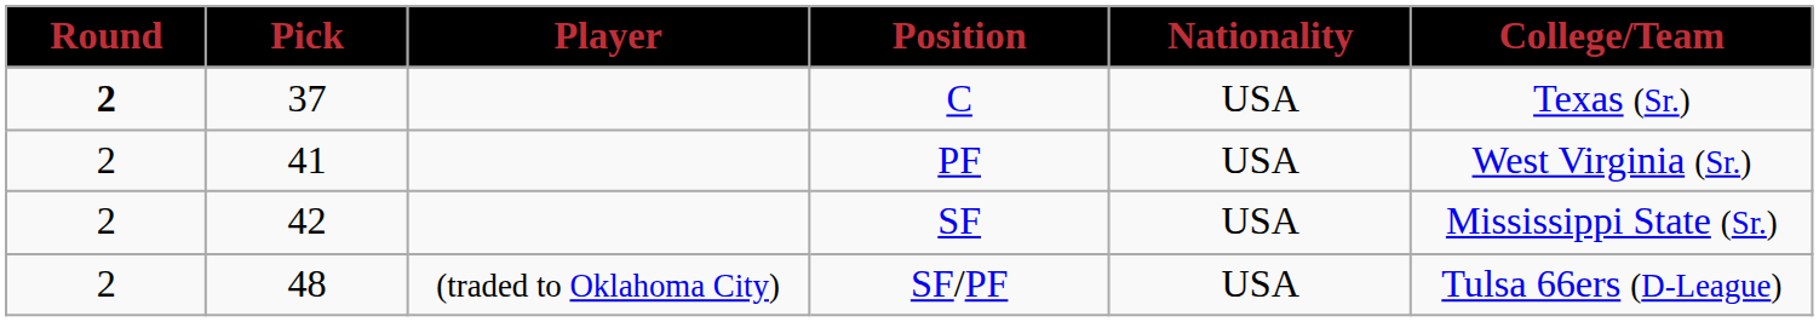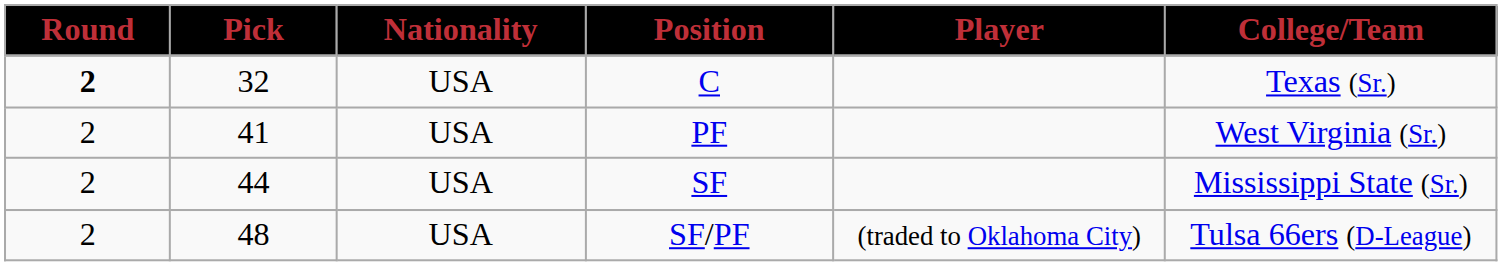 <table class="wikitable sortable sortable">
 <tr>
 <th style="background:#000; color:#bf2f38; width:10%;">Round</th>
 <th style="background:#000; color:#bf2f38; width:10%;">Pick</th>
+<th style="background:#000; color:#bf2f38; width:15%;">Nationality</th>
+<th style="background:#000; color:#bf2f38; width:15%;">Position</th>
 <th style="background:#000; color:#bf2f38; width:20%;">Player</th>
-<th style="background:#000; color:#bf2f38; width:15%;">Position</th>
-<th style="background:#000; color:#bf2f38; width:15%;">Nationality</th>
 <th style="background:#000; color:#bf2f38; width:20%;">College/Team</th>
 </tr>
 <tr style="text-align: center">
 <td><strong>2</strong></td>
-<td>37</td>
+<td>32</td>
+<td>USA</td>
+<td><a href='#'>C</a></td>
 <td></td>
-<td><a href='#'>C</a></td>
-<td>USA</td>
 <td><a href='#'>Texas</a> <small> (<a href='#'>Sr.</a>)</small></td>
 </tr>
 <tr style="text-align: center">
 <td>2</td>
 <td>41</td>
+<td>USA</td>
+<td><a href='#'>PF</a></td>
 <td></td>
-<td><a href='#'>PF</a></td>
-<td>USA</td>
 <td><a href='#'>West Virginia</a> <small>(<a href='#'>Sr.</a>)</small></td>
 </tr>
 <tr style="text-align: center">
 <td>2</td>
-<td>42</td>
+<td>44</td>
+<td>USA</td>
+<td><a href='#'>SF</a></td>
 <td></td>
-<td><a href='#'>SF</a></td>
-<td>USA</td>
 <td><a href='#'>Mississippi State</a> <small>(<a href='#'>Sr.</a>)</small></td>
 </tr>
 <tr style="text-align: center">
 <td>2</td>
 <td>48</td>
+<td>USA</td>
+<td><a href='#'>SF</a>/<a href='#'>PF</a></td>
 <td> <small>(traded to <a href='#'>Oklahoma City</a>)</small></td>
-<td><a href='#'>SF</a>/<a href='#'>PF</a></td>
-<td>USA</td>
 <td><a href='#'>Tulsa 66ers</a> <small>(<a href='#'>D-League</a>)</small></td>
 </tr>
 </table>
